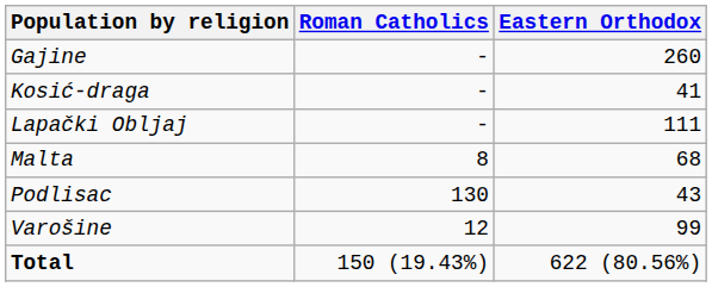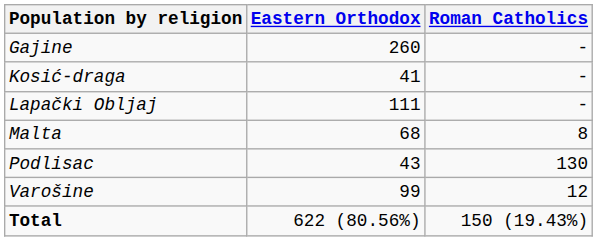 <table class="wikitable sortable">
 <tr>
 <th>Population by religion</th>
+<th><a href='#'>Eastern Orthodox</a></th>
 <th><a href='#'>Roman Catholics</a></th>
-<th><a href='#'>Eastern Orthodox</a></th>
 </tr>
 <tr>
 <td><em>Gajine</em></td>
+<td align="right">260</td>
 <td align="right">-</td>
-<td align="right">260</td>
 </tr>
 <tr>
 <td><em>Kosić-draga</em></td>
+<td align="right">41</td>
 <td align="right">-</td>
-<td align="right">41</td>
 </tr>
 <tr>
 <td><em>Lapački Obljaj</em></td>
+<td align="right">111</td>
 <td align="right">-</td>
-<td align="right">111</td>
 </tr>
 <tr>
 <td><em>Malta</em></td>
+<td align="right">68</td>
 <td align="right">8</td>
-<td align="right">68</td>
 </tr>
 <tr>
 <td><em>Podlisac</em></td>
+<td align="right">43</td>
 <td align="right">130</td>
-<td align="right">43</td>
 </tr>
 <tr>
 <td><em>Varošine</em></td>
+<td align="right">99</td>
 <td align="right">12</td>
-<td align="right">99</td>
 </tr>
 <tr>
 <td><strong>Total</strong></td>
+<td align="right">622 (80.56%)</td>
 <td align="right">150 (19.43%)</td>
-<td align="right">622 (80.56%)</td>
 </tr>
 </table>
